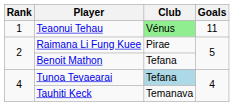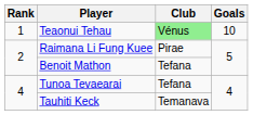 <table class="wikitable" style="text-align:center">
 <tr>
 <th>Rank</th>
 <th>Player</th>
 <th>Club</th>
 <th>Goals</th>
 </tr>
 <tr>
 <td>1</td>
 <td align="left"> <a href='#'>Teaonui Tehau</a></td>
 <td align="left" style="background: lightgreen;">Vénus</td>
-<td>11</td>
+<td>10</td>
 </tr>
 <tr>
 <td rowspan=2>2</td>
 <td align="left"> <a href='#'>Raimana Li Fung Kuee</a></td>
 <td align="left">Pirae</td>
 <td rowspan=2>5</td>
 </tr>
 <tr>
 <td align="left"> <a href='#'>Benoit Mathon</a></td>
 <td align="left">Tefana</td>
 </tr>
 <tr>
 <td rowspan=2>4</td>
 <td align="left"> <a href='#'>Tunoa Tevaearai</a></td>
-<td align="left" style="background: lightblue;">Tefana</td>
+<td align="left">Tefana</td>
 <td rowspan=2>4</td>
 </tr>
 <tr>
 <td align="left"> <a href='#'>Tauhiti Keck</a></td>
 <td align="left">Temanava</td>
 </tr>
 </table>
